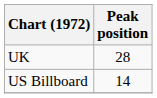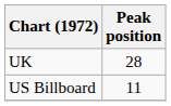 <table class="wikitable sortable">
 <tr>
 <th>Chart (1972)</th>
 <th>Peak<br>position</th>
 </tr>
 <tr>
 <td>UK</td>
 <td style="text-align:center;">28</td>
 </tr>
 <tr>
 <td>US Billboard</td>
-<td style="text-align:center;">14</td>
+<td style="text-align:center;">11</td>
 </tr>
 <tr>
 </tr>
 </table>
